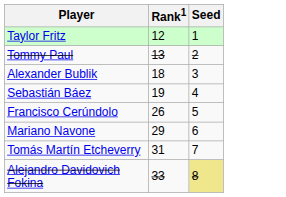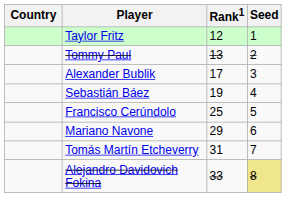 <table class="wikitable" border="1">
 <tr>
+<th width="70">Country</th>
 <th width="185">Player</th>
 <th>Rank<sup>1</sup></th>
 <th>Seed</th>
 </tr>
 <tr style="background:#cfc;">
+<td></td>
 <td><a href='#'>Taylor Fritz</a></td>
 <td>12</td>
 <td>1</td>
 </tr>
 <tr>
+<td><s></s></td>
 <td><s><a href='#'>Tommy Paul</a></s></td>
 <td><s>13</s></td>
 <td><s>2</s></td>
 </tr>
 <tr>
+<td></td>
 <td><a href='#'>Alexander Bublik</a></td>
-<td>18</td>
+<td>17</td>
 <td>3</td>
 </tr>
 <tr>
+<td></td>
 <td><a href='#'>Sebastián Báez</a></td>
 <td>19</td>
 <td>4</td>
 </tr>
 <tr>
+<td></td>
 <td><a href='#'>Francisco Cerúndolo</a></td>
-<td>26</td>
+<td>25</td>
 <td>5</td>
 </tr>
 <tr>
+<td></td>
 <td><a href='#'>Mariano Navone</a></td>
 <td>29</td>
 <td>6</td>
 </tr>
 <tr>
+<td></td>
 <td><a href='#'>Tomás Martín Etcheverry</a></td>
 <td>31</td>
 <td>7</td>
 </tr>
 <tr>
+<td><s></s></td>
 <td><s><a href='#'>Alejandro Davidovich Fokina</a></s></td>
 <td><s>33</s></td>
 <td style="background: khaki;"><s>8</s></td>
 </tr>
 </table>
